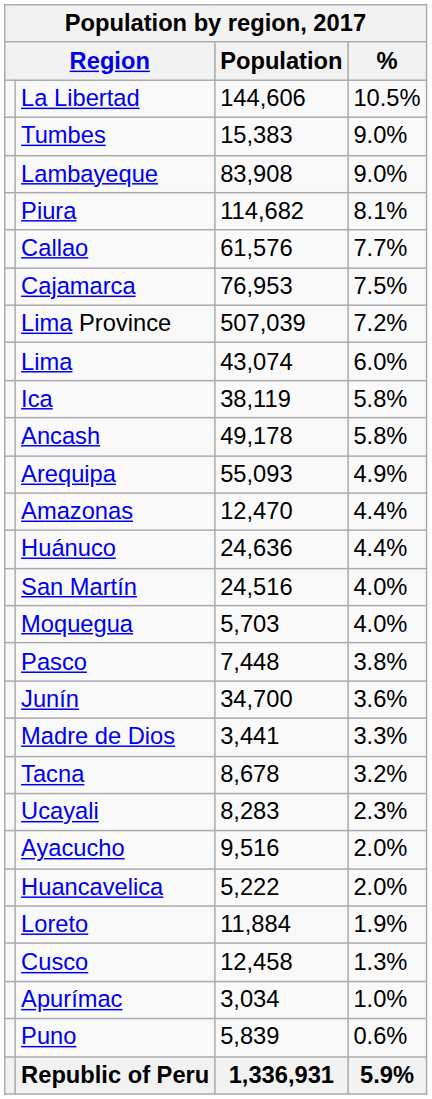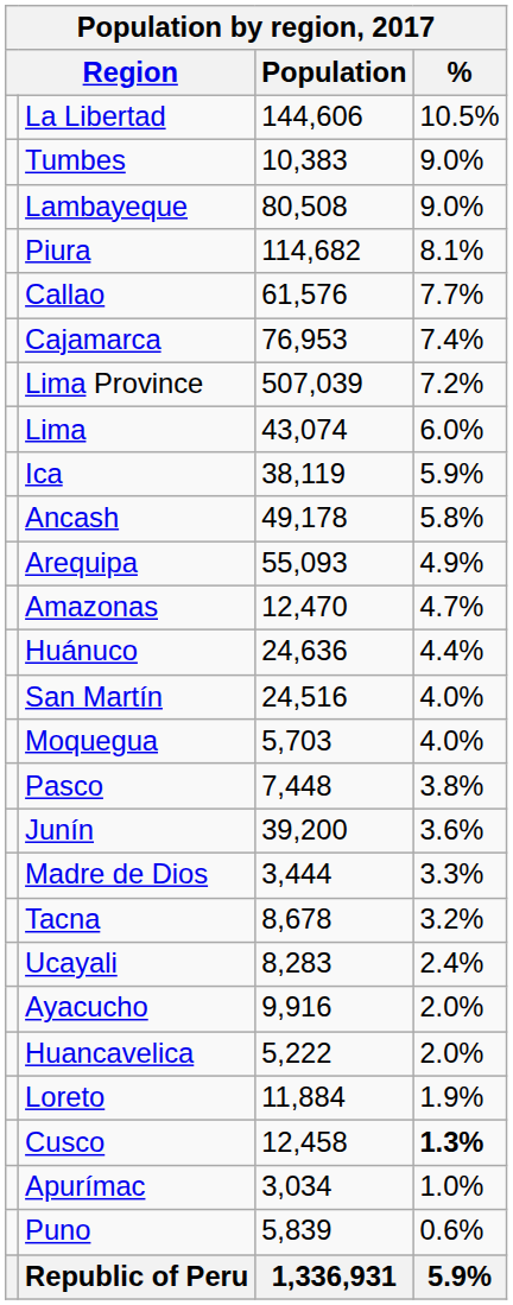 <table class="wikitable sortable" style="text-align:left">
 <tr>
 <th colspan="6" style="text-align:center;">Population by region, 2017</th>
 </tr>
 <tr>
 <th colspan="2" style="text-align:center;"><a href='#'>Region</a></th>
 <th>Population</th>
 <th>%</th>
 </tr>
 <tr>
 <td></td>
 <td style="text-align: left;"><a href='#'>La Libertad</a></td>
 <td>144,606</td>
 <td>10.5%</td>
 </tr>
 <tr>
 <td></td>
 <td style="text-align: left;"><a href='#'>Tumbes</a></td>
-<td>15,383</td>
+<td>10,383</td>
 <td>9.0%</td>
 </tr>
 <tr>
 <td></td>
 <td style="text-align: left;"><a href='#'>Lambayeque</a></td>
-<td>83,908</td>
+<td>80,508</td>
 <td>9.0%</td>
 </tr>
 <tr>
 <td></td>
 <td style="text-align: left;"><a href='#'>Piura</a></td>
 <td>114,682</td>
 <td>8.1%</td>
 </tr>
 <tr>
 <td></td>
 <td style="text-align: left;"><a href='#'>Callao</a></td>
 <td>61,576</td>
 <td>7.7%</td>
 </tr>
 <tr>
 <td></td>
 <td style="text-align: left;"><a href='#'>Cajamarca</a></td>
 <td>76,953</td>
-<td>7.5%</td>
+<td>7.4%</td>
 </tr>
 <tr>
 <td></td>
 <td style="text-align: left;"><a href='#'>Lima</a> Province</td>
 <td>507,039</td>
 <td>7.2%</td>
 </tr>
 <tr>
 <td></td>
 <td style="text-align: left;"><a href='#'>Lima</a></td>
 <td>43,074</td>
 <td>6.0%</td>
 </tr>
 <tr>
 <td></td>
 <td style="text-align: left;"><a href='#'>Ica</a></td>
 <td>38,119</td>
-<td>5.8%</td>
+<td>5.9%</td>
 </tr>
 <tr>
 <td></td>
 <td style="text-align: left;"><a href='#'>Ancash</a></td>
 <td>49,178</td>
 <td>5.8%</td>
 </tr>
 <tr>
 <td></td>
 <td style="text-align: left;"><a href='#'>Arequipa</a></td>
 <td>55,093</td>
 <td>4.9%</td>
 </tr>
 <tr>
 <td></td>
 <td style="text-align: left;"><a href='#'>Amazonas</a></td>
 <td>12,470</td>
-<td>4.4%</td>
+<td>4.7%</td>
 </tr>
 <tr>
 <td></td>
 <td style="text-align: left;"><a href='#'>Huánuco</a></td>
 <td>24,636</td>
 <td>4.4%</td>
 </tr>
 <tr>
 <td></td>
 <td style="text-align: left;"><a href='#'>San Martín</a></td>
 <td>24,516</td>
 <td>4.0%</td>
 </tr>
 <tr>
 <td></td>
 <td style="text-align: left;"><a href='#'>Moquegua</a></td>
 <td>5,703</td>
 <td>4.0%</td>
 </tr>
 <tr>
 <td></td>
 <td style="text-align: left;"><a href='#'>Pasco</a></td>
 <td>7,448</td>
 <td>3.8%</td>
 </tr>
 <tr>
 <td></td>
 <td style="text-align: left;"><a href='#'>Junín</a></td>
-<td>34,700</td>
+<td>39,200</td>
 <td>3.6%</td>
 </tr>
 <tr>
 <td></td>
 <td style="text-align: left;"><a href='#'>Madre de Dios</a></td>
-<td>3,441</td>
+<td>3,444</td>
 <td>3.3%</td>
 </tr>
 <tr>
 <td></td>
 <td style="text-align: left;"><a href='#'>Tacna</a></td>
 <td>8,678</td>
 <td>3.2%</td>
 </tr>
 <tr>
 <td></td>
 <td style="text-align: left;"><a href='#'>Ucayali</a></td>
 <td>8,283</td>
-<td>2.3%</td>
+<td>2.4%</td>
 </tr>
 <tr>
 <td></td>
 <td style="text-align: left;"><a href='#'>Ayacucho</a></td>
-<td>9,516</td>
+<td>9,916</td>
 <td>2.0%</td>
 </tr>
 <tr>
 <td></td>
 <td style="text-align: left;"><a href='#'>Huancavelica</a></td>
 <td>5,222</td>
 <td>2.0%</td>
 </tr>
 <tr>
 <td></td>
 <td style="text-align: left;"><a href='#'>Loreto</a></td>
 <td>11,884</td>
 <td>1.9%</td>
 </tr>
 <tr>
 <td></td>
 <td style="text-align: left;"><a href='#'>Cusco</a></td>
 <td>12,458</td>
-<td>1.3%</td>
+<td><strong>1.3%</strong></td>
 </tr>
 <tr>
 <td></td>
 <td style="text-align: left;"><a href='#'>Apurímac</a></td>
 <td>3,034</td>
 <td>1.0%</td>
 </tr>
 <tr>
 <td></td>
 <td style="text-align: left;"><a href='#'>Puno</a></td>
 <td>5,839</td>
 <td>0.6%</td>
 </tr>
 <tr>
 <th></th>
 <th style="text-align: left;">Republic of Peru</th>
 <th>1,336,931</th>
 <th>5.9%</th>
 </tr>
 </table>
